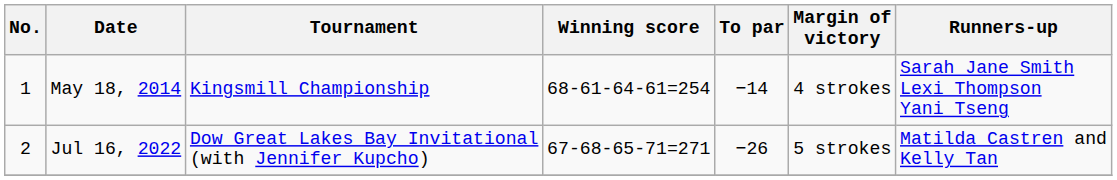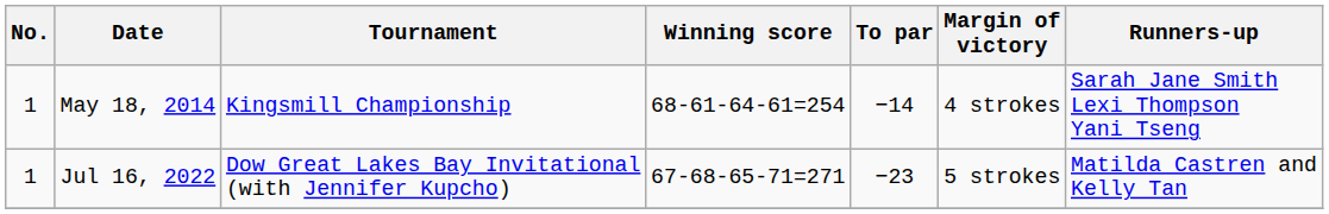 <table class="wikitable" style="font-size:95%;">
 <tr>
 <th>No.</th>
 <th>Date</th>
 <th>Tournament</th>
 <th>Winning score</th>
 <th>To par</th>
 <th>Margin of<br>victory</th>
 <th>Runners-up</th>
 </tr>
 <tr>
 <td align=center>1</td>
 <td>May 18, <a href='#'>2014</a></td>
 <td><a href='#'>Kingsmill Championship</a></td>
 <td>68-61-64-61=254</td>
 <td align=center>−14</td>
 <td>4 strokes</td>
 <td> <a href='#'>Sarah Jane Smith</a><br> <a href='#'>Lexi Thompson</a><br> <a href='#'>Yani Tseng</a></td>
 </tr>
 <tr>
-<td align=center>2</td>
+<td align=center>1</td>
 <td align=right>Jul 16, <a href='#'>2022</a></td>
 <td><a href='#'>Dow Great Lakes Bay Invitational</a> <br>(with  <a href='#'>Jennifer Kupcho</a>)</td>
 <td align=right>67-68-65-71=271</td>
-<td align=center>−26</td>
+<td align=center>−23</td>
 <td>5 strokes</td>
 <td> <a href='#'>Matilda Castren</a> and<br> <a href='#'>Kelly Tan</a></td>
 </tr>
 <tr>
 </tr>
 </table>
